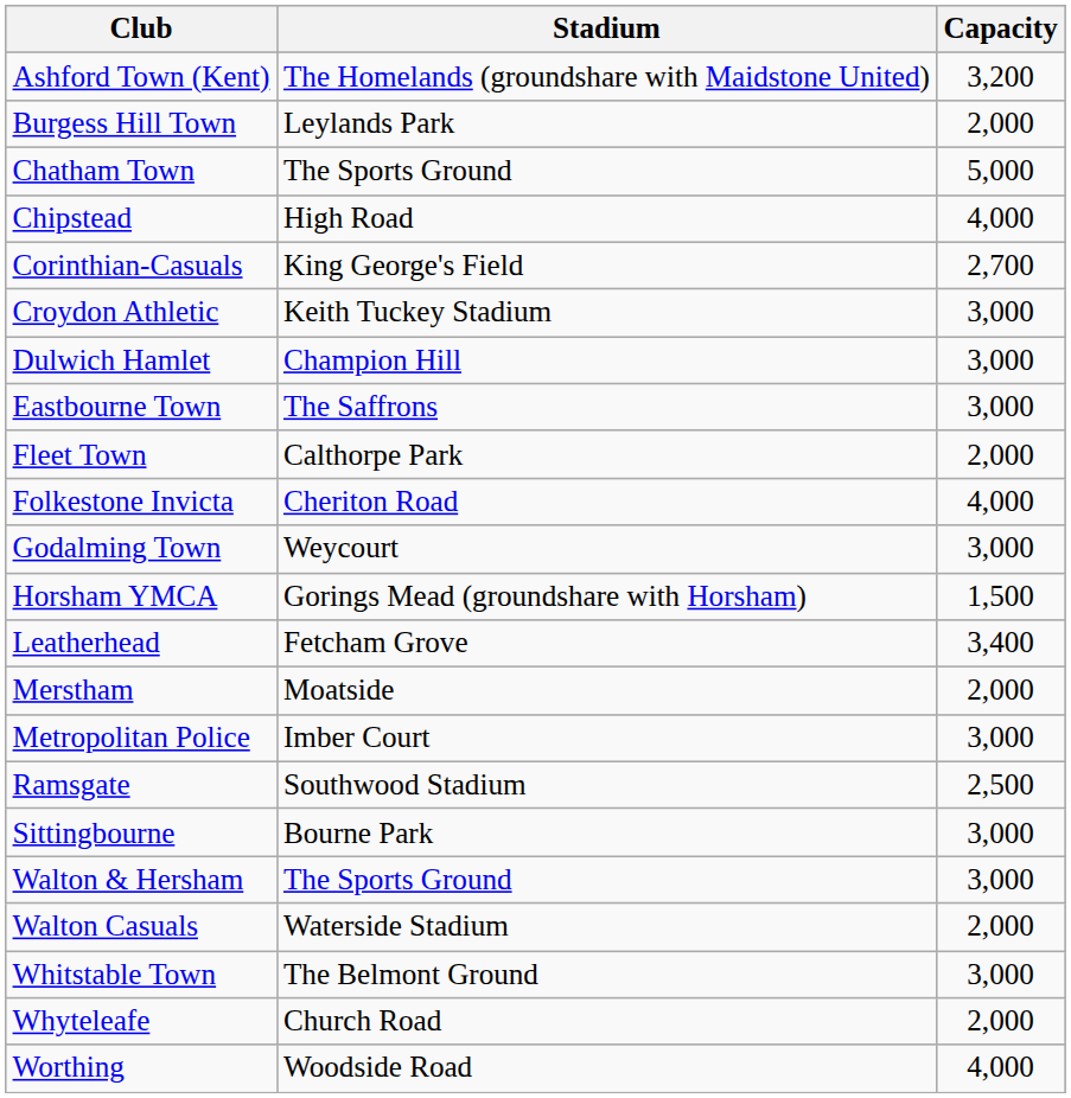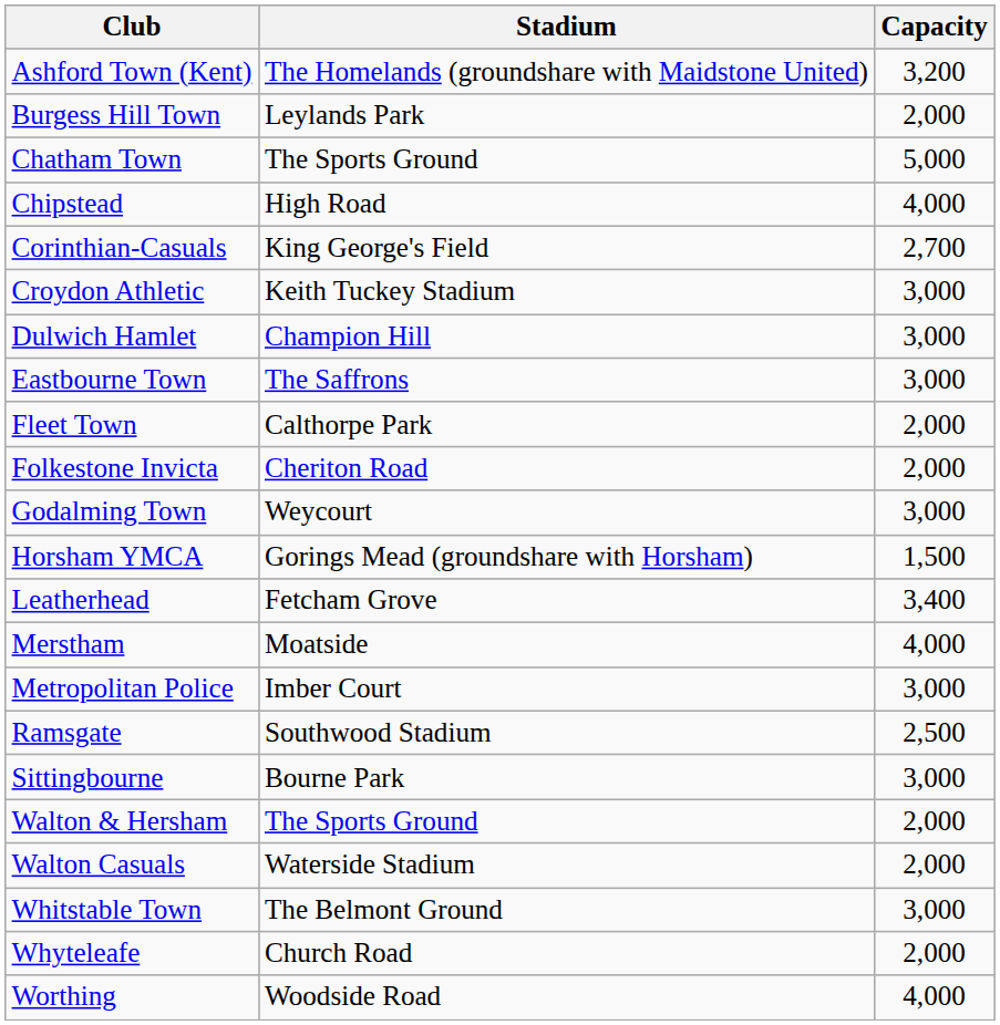 <table class="wikitable sortable">
 <tr>
 <th>Club</th>
 <th>Stadium</th>
 <th>Capacity</th>
 </tr>
 <tr>
 <td><a href='#'>Ashford Town (Kent)</a></td>
 <td><a href='#'>The Homelands</a> (groundshare with <a href='#'>Maidstone United</a>)</td>
 <td align="center">3,200</td>
 </tr>
 <tr>
 <td><a href='#'>Burgess Hill Town</a></td>
 <td>Leylands Park</td>
 <td align="center">2,000</td>
 </tr>
 <tr>
 <td><a href='#'>Chatham Town</a></td>
 <td>The Sports Ground</td>
 <td align="center">5,000</td>
 </tr>
 <tr>
 <td><a href='#'>Chipstead</a></td>
 <td>High Road</td>
 <td align="center">4,000</td>
 </tr>
 <tr>
 <td><a href='#'>Corinthian-Casuals</a></td>
 <td>King George's Field</td>
 <td align="center">2,700</td>
 </tr>
 <tr>
 <td><a href='#'>Croydon Athletic</a></td>
 <td>Keith Tuckey Stadium</td>
 <td align="center">3,000</td>
 </tr>
 <tr>
 <td><a href='#'>Dulwich Hamlet</a></td>
 <td><a href='#'>Champion Hill</a></td>
 <td align="center">3,000</td>
 </tr>
 <tr>
 <td><a href='#'>Eastbourne Town</a></td>
 <td><a href='#'>The Saffrons</a></td>
 <td align="center">3,000</td>
 </tr>
 <tr>
 <td><a href='#'>Fleet Town</a></td>
 <td>Calthorpe Park</td>
 <td align="center">2,000</td>
 </tr>
 <tr>
 <td><a href='#'>Folkestone Invicta</a></td>
 <td><a href='#'>Cheriton Road</a></td>
-<td align="center">4,000</td>
+<td align="center">2,000</td>
 </tr>
 <tr>
 <td><a href='#'>Godalming Town</a></td>
 <td>Weycourt</td>
 <td align="center">3,000</td>
 </tr>
 <tr>
 <td><a href='#'>Horsham YMCA</a></td>
 <td>Gorings Mead (groundshare with <a href='#'>Horsham</a>)</td>
 <td align="center">1,500</td>
 </tr>
 <tr>
 <td><a href='#'>Leatherhead</a></td>
 <td>Fetcham Grove</td>
 <td align="center">3,400</td>
 </tr>
 <tr>
 <td><a href='#'>Merstham</a></td>
 <td>Moatside</td>
-<td align="center">2,000</td>
+<td align="center">4,000</td>
 </tr>
 <tr>
 <td><a href='#'>Metropolitan Police</a></td>
 <td>Imber Court</td>
 <td align="center">3,000</td>
 </tr>
 <tr>
 <td><a href='#'>Ramsgate</a></td>
 <td>Southwood Stadium</td>
 <td align="center">2,500</td>
 </tr>
 <tr>
 <td><a href='#'>Sittingbourne</a></td>
 <td>Bourne Park</td>
 <td align="center">3,000</td>
 </tr>
 <tr>
 <td><a href='#'>Walton & Hersham</a></td>
 <td><a href='#'>The Sports Ground</a></td>
-<td align="center">3,000</td>
+<td align="center">2,000</td>
 </tr>
 <tr>
 <td><a href='#'>Walton Casuals</a></td>
 <td>Waterside Stadium</td>
 <td align="center">2,000</td>
 </tr>
 <tr>
 <td><a href='#'>Whitstable Town</a></td>
 <td>The Belmont Ground</td>
 <td align="center">3,000</td>
 </tr>
 <tr>
 <td><a href='#'>Whyteleafe</a></td>
 <td>Church Road</td>
 <td align="center">2,000</td>
 </tr>
 <tr>
 <td><a href='#'>Worthing</a></td>
 <td>Woodside Road</td>
 <td align="center">4,000</td>
 </tr>
 </table>
